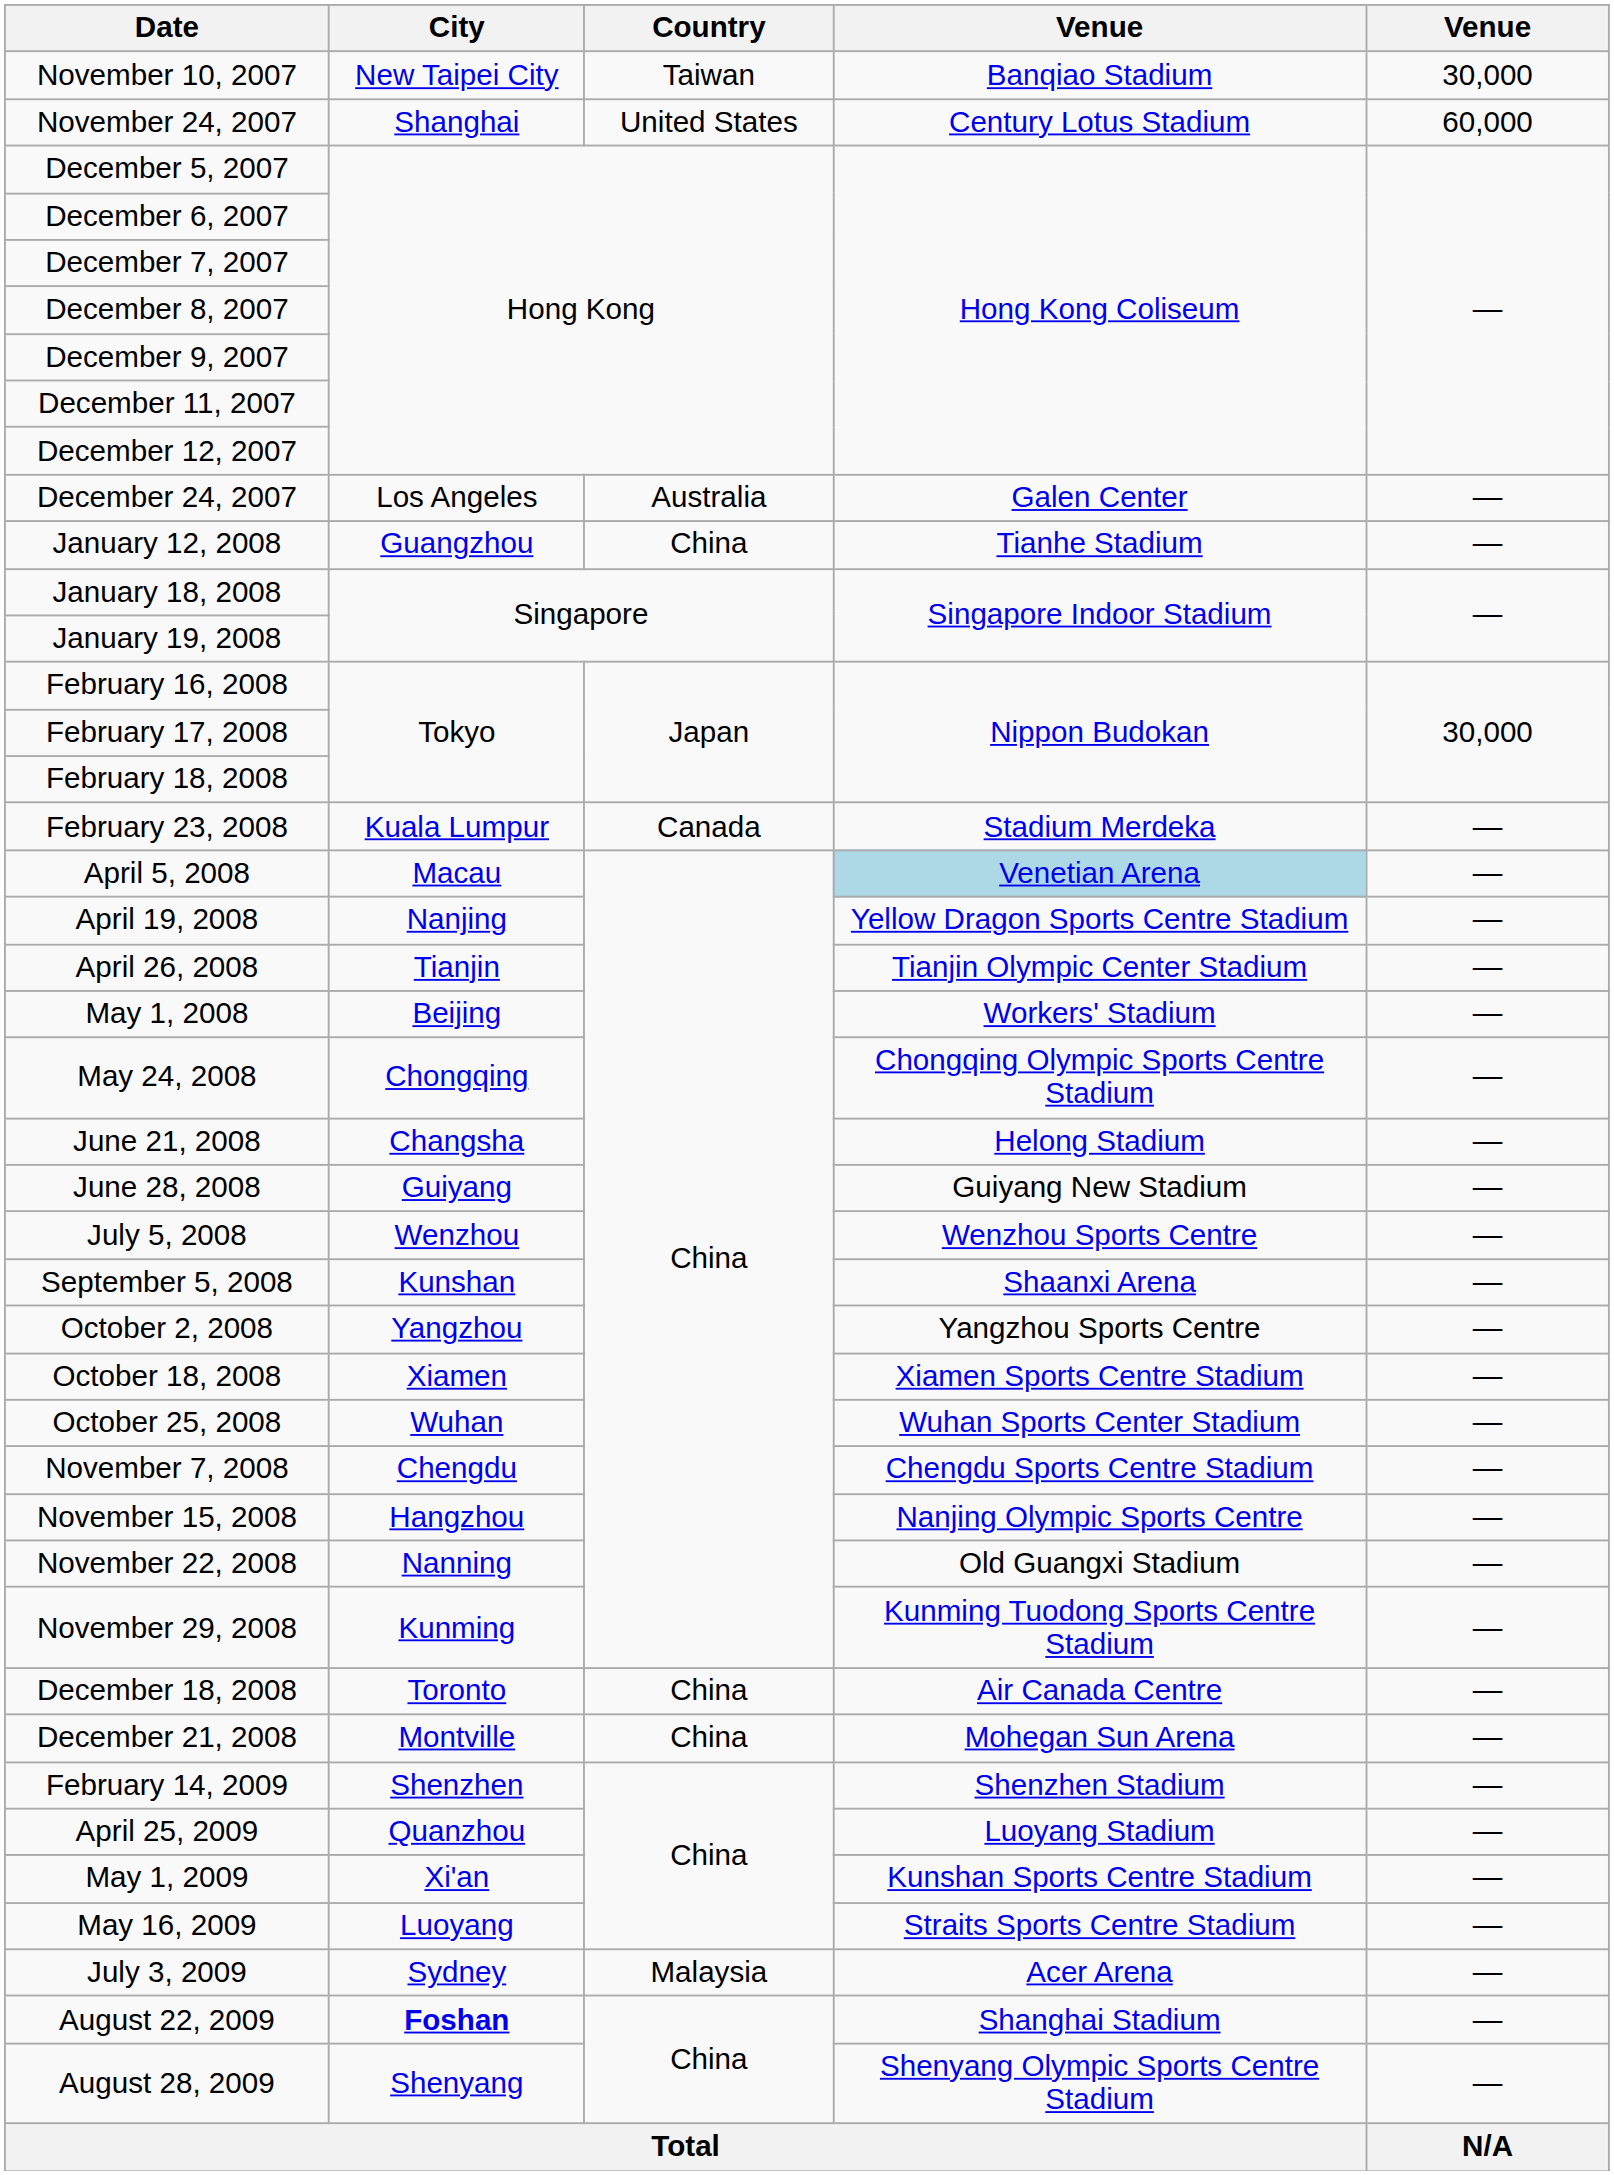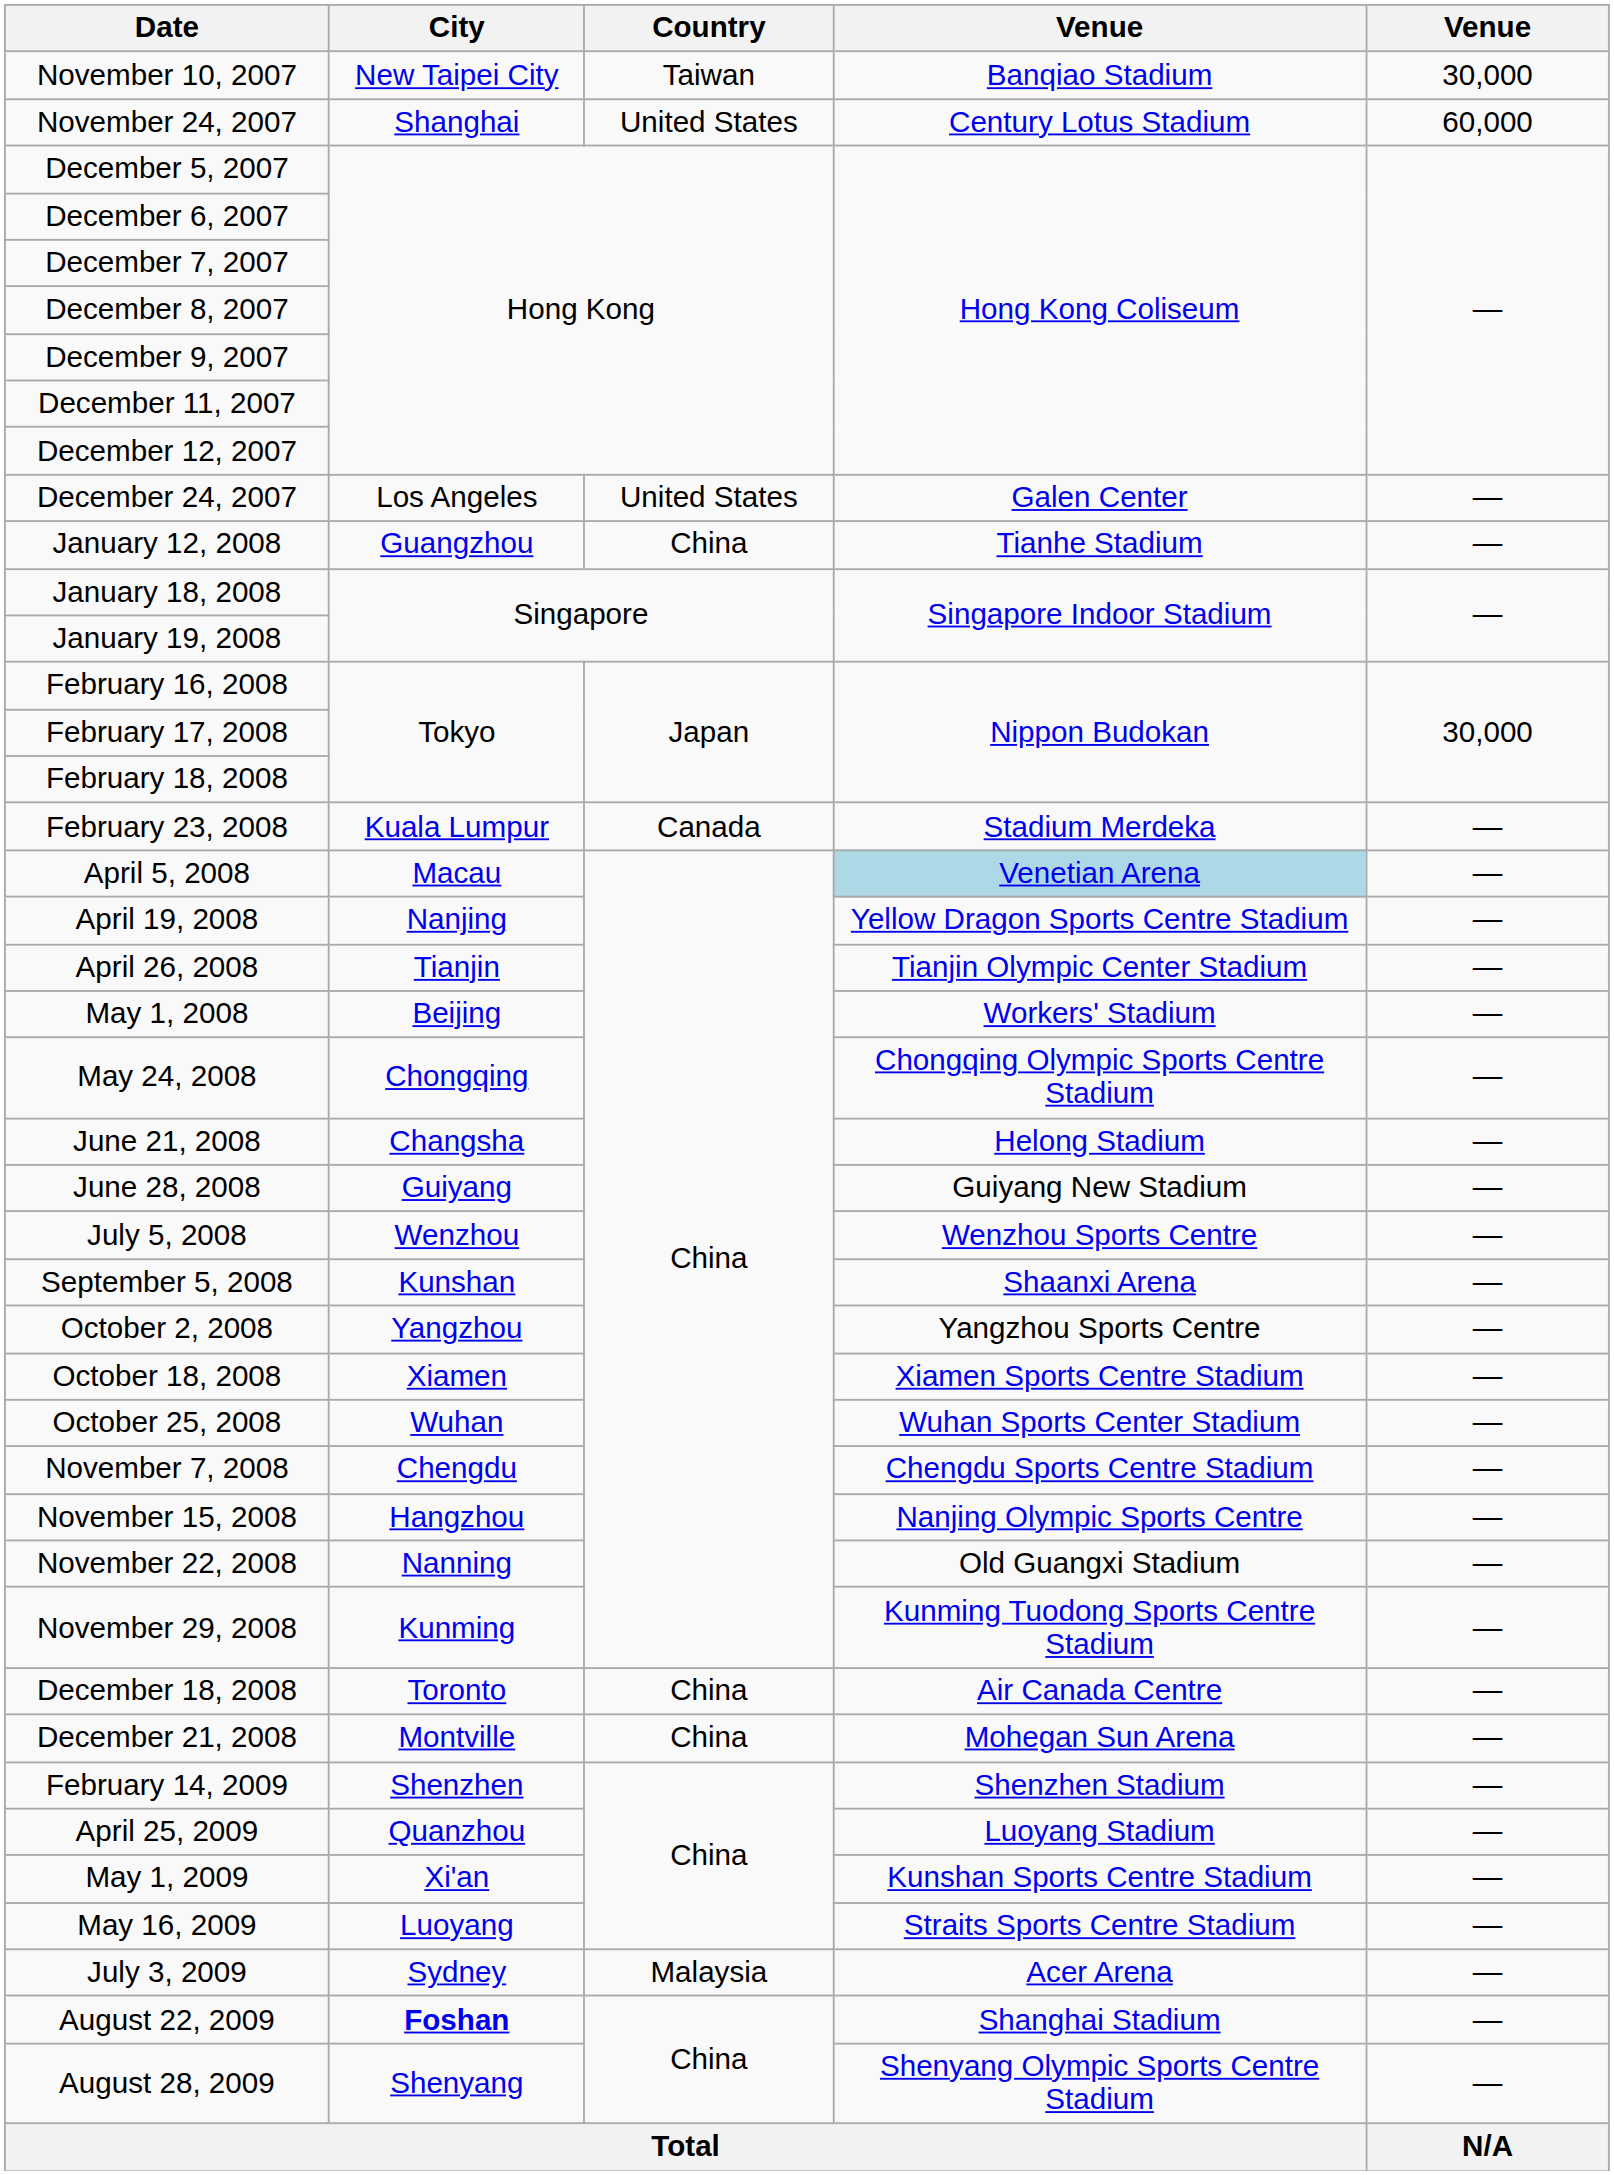 <table class="wikitable plainrowheaders" style="text-align:center;">
 <tr>
 <th scope="col" style="width:12em;">Date</th>
 <th scope="col" style="width:9em;">City</th>
 <th scope="col" style="width:9em;">Country</th>
 <th scope="col" style="width:21em;">Venue</th>
 <th scope="col" style="width:9em;">Venue</th>
 </tr>
 <tr>
 <td>November 10, 2007</td>
 <td><a href='#'>New Taipei City</a></td>
 <td>Taiwan</td>
 <td><a href='#'>Banqiao Stadium</a></td>
 <td>30,000</td>
 </tr>
 <tr>
 <td>November 24, 2007</td>
 <td><a href='#'>Shanghai</a></td>
 <td>United States</td>
 <td><a href='#'>Century Lotus Stadium</a></td>
 <td>60,000</td>
 </tr>
 <tr>
 <td>December 5, 2007</td>
 <td colspan="2" rowspan="7">Hong Kong</td>
 <td rowspan="7"><a href='#'>Hong Kong Coliseum</a></td>
 <td rowspan="7">—</td>
 </tr>
 <tr>
 <td>December 6, 2007</td>
 </tr>
 <tr>
 <td>December 7, 2007</td>
 </tr>
 <tr>
 <td>December 8, 2007</td>
 </tr>
 <tr>
 <td>December 9, 2007</td>
 </tr>
 <tr>
 <td>December 11, 2007</td>
 </tr>
 <tr>
 <td>December 12, 2007</td>
 </tr>
 <tr>
 <td>December 24, 2007</td>
 <td>Los Angeles</td>
-<td>Australia</td>
+<td>United States</td>
 <td><a href='#'>Galen Center</a></td>
 <td>—</td>
 </tr>
 <tr>
 <td>January 12, 2008</td>
 <td><a href='#'>Guangzhou</a></td>
 <td>China</td>
 <td><a href='#'>Tianhe Stadium</a></td>
 <td>—</td>
 </tr>
 <tr>
 <td>January 18, 2008</td>
 <td colspan="2" rowspan="2">Singapore</td>
 <td rowspan="2"><a href='#'>Singapore Indoor Stadium</a></td>
 <td rowspan="2">—</td>
 </tr>
 <tr>
 <td>January 19, 2008</td>
 </tr>
 <tr>
 <td>February 16, 2008</td>
 <td rowspan="3">Tokyo</td>
 <td rowspan="3">Japan</td>
 <td rowspan="3"><a href='#'>Nippon Budokan</a></td>
 <td rowspan="3">30,000</td>
 </tr>
 <tr>
 <td>February 17, 2008</td>
 </tr>
 <tr>
 <td>February 18, 2008</td>
 </tr>
 <tr>
 <td>February 23, 2008</td>
 <td><a href='#'>Kuala Lumpur</a></td>
 <td>Canada</td>
 <td><a href='#'>Stadium Merdeka</a></td>
 <td>—</td>
 </tr>
 <tr>
 <td>April 5, 2008</td>
 <td><a href='#'>Macau</a></td>
 <td rowspan="16">China</td>
 <td style="background: lightblue;"><a href='#'>Venetian Arena</a></td>
 <td>—</td>
 </tr>
 <tr>
 <td>April 19, 2008</td>
 <td><a href='#'>Nanjing</a></td>
 <td><a href='#'>Yellow Dragon Sports Centre Stadium</a></td>
 <td>—</td>
 </tr>
 <tr>
 <td>April 26, 2008</td>
 <td><a href='#'>Tianjin</a></td>
 <td><a href='#'>Tianjin Olympic Center Stadium</a></td>
 <td>—</td>
 </tr>
 <tr>
 <td>May 1, 2008</td>
 <td><a href='#'>Beijing</a></td>
 <td><a href='#'>Workers' Stadium</a></td>
 <td>—</td>
 </tr>
 <tr>
 <td>May 24, 2008</td>
 <td><a href='#'>Chongqing</a></td>
 <td><a href='#'>Chongqing Olympic Sports Centre Stadium</a></td>
 <td>—</td>
 </tr>
 <tr>
 <td>June 21, 2008</td>
 <td><a href='#'>Changsha</a></td>
 <td><a href='#'>Helong Stadium</a></td>
 <td>—</td>
 </tr>
 <tr>
 <td>June 28, 2008</td>
 <td><a href='#'>Guiyang</a></td>
 <td>Guiyang New Stadium</td>
 <td>—</td>
 </tr>
 <tr>
 <td>July 5, 2008</td>
 <td><a href='#'>Wenzhou</a></td>
 <td><a href='#'>Wenzhou Sports Centre</a></td>
 <td>—</td>
 </tr>
 <tr>
 <td>September 5, 2008</td>
 <td><a href='#'>Kunshan</a></td>
 <td><a href='#'>Shaanxi Arena</a></td>
 <td>—</td>
 </tr>
 <tr>
 <td>October 2, 2008</td>
 <td><a href='#'>Yangzhou</a></td>
 <td>Yangzhou Sports Centre</td>
 <td>—</td>
 </tr>
 <tr>
 <td>October 18, 2008</td>
 <td><a href='#'>Xiamen</a></td>
 <td><a href='#'>Xiamen Sports Centre Stadium</a></td>
 <td>—</td>
 </tr>
 <tr>
 <td>October 25, 2008</td>
 <td><a href='#'>Wuhan</a></td>
 <td><a href='#'>Wuhan Sports Center Stadium</a></td>
 <td>—</td>
 </tr>
 <tr>
 <td>November 7, 2008</td>
 <td><a href='#'>Chengdu</a></td>
 <td><a href='#'>Chengdu Sports Centre Stadium</a></td>
 <td>—</td>
 </tr>
 <tr>
 <td>November 15, 2008</td>
 <td><a href='#'>Hangzhou</a></td>
 <td><a href='#'>Nanjing Olympic Sports Centre</a></td>
 <td>—</td>
 </tr>
 <tr>
 <td>November 22, 2008</td>
 <td><a href='#'>Nanning</a></td>
 <td>Old Guangxi Stadium</td>
 <td>—</td>
 </tr>
 <tr>
 <td>November 29, 2008</td>
 <td><a href='#'>Kunming</a></td>
 <td><a href='#'>Kunming Tuodong Sports Centre Stadium</a></td>
 <td>—</td>
 </tr>
 <tr>
 <td>December 18, 2008</td>
 <td><a href='#'>Toronto</a></td>
 <td>China</td>
 <td><a href='#'>Air Canada Centre</a></td>
 <td>—</td>
 </tr>
 <tr>
 <td>December 21, 2008</td>
 <td><a href='#'>Montville</a></td>
 <td>China</td>
 <td><a href='#'>Mohegan Sun Arena</a></td>
 <td>—</td>
 </tr>
 <tr>
 <td>February 14, 2009</td>
 <td><a href='#'>Shenzhen</a></td>
 <td rowspan="4">China</td>
 <td><a href='#'>Shenzhen Stadium</a></td>
 <td>—</td>
 </tr>
 <tr>
 <td>April 25, 2009</td>
 <td><a href='#'>Quanzhou</a></td>
 <td><a href='#'>Luoyang Stadium</a></td>
 <td>—</td>
 </tr>
 <tr>
 <td>May 1, 2009</td>
 <td><a href='#'>Xi'an</a></td>
 <td><a href='#'>Kunshan Sports Centre Stadium</a></td>
 <td>—</td>
 </tr>
 <tr>
 <td>May 16, 2009</td>
 <td><a href='#'>Luoyang</a></td>
 <td><a href='#'>Straits Sports Centre Stadium</a></td>
 <td>—</td>
 </tr>
 <tr>
 <td>July 3, 2009</td>
 <td><a href='#'>Sydney</a></td>
 <td>Malaysia</td>
 <td><a href='#'>Acer Arena</a></td>
 <td>—</td>
 </tr>
 <tr>
 <td>August 22, 2009</td>
 <td><strong><a href='#'>Foshan</a></strong></td>
 <td rowspan="2">China</td>
 <td><a href='#'>Shanghai Stadium</a></td>
 <td>—</td>
 </tr>
 <tr>
 <td>August 28, 2009</td>
 <td><a href='#'>Shenyang</a></td>
 <td><a href='#'>Shenyang Olympic Sports Centre Stadium</a></td>
 <td>—</td>
 </tr>
 <tr>
 <th colspan="4">Total</th>
 <th>N/A</th>
 </tr>
 </table>
